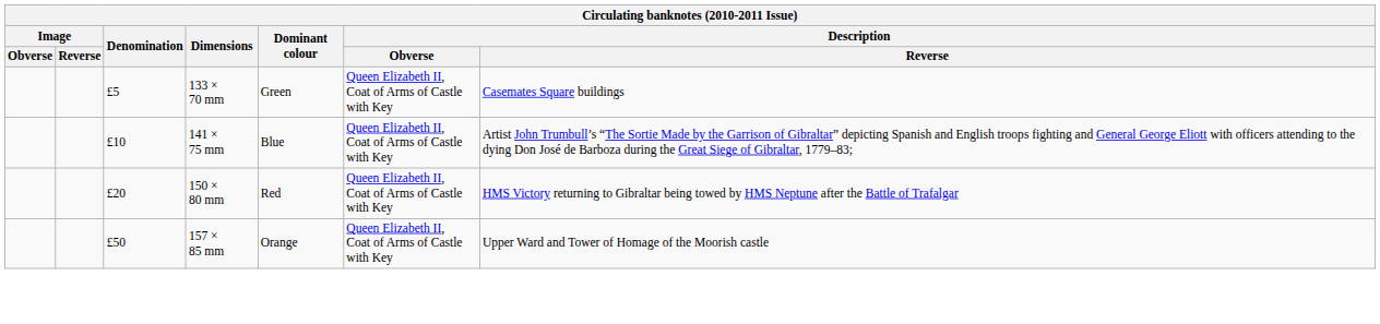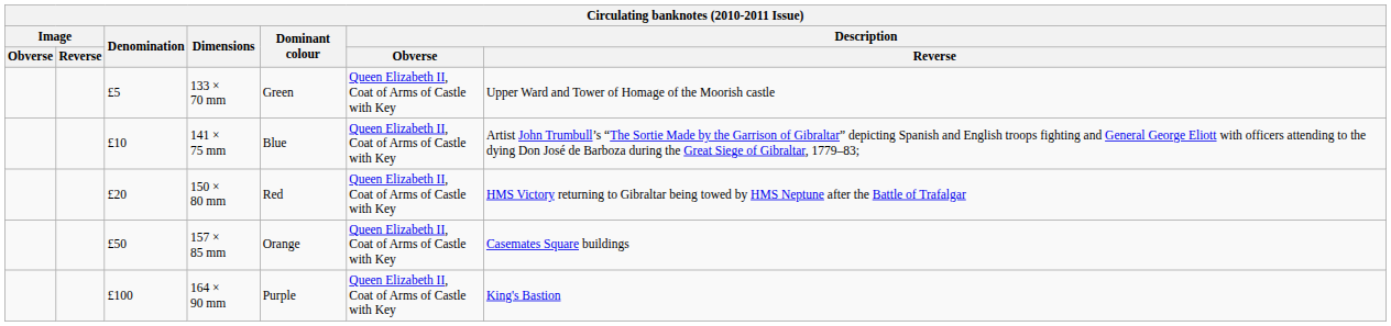 <table class="wikitable" style="font-size: 90%">
 <tr>
 <th colspan=7>Circulating banknotes (2010-2011 Issue)</th>
 </tr>
 <tr>
 <th colspan=2>Image</th>
 <th rowspan="2">Denomination</th>
 <th rowspan="2">Dimensions</th>
 <th rowspan="2">Dominant colour</th>
 <th colspan="2">Description</th>
 </tr>
 <tr>
 <th>Obverse</th>
 <th>Reverse</th>
 <th>Obverse</th>
 <th>Reverse</th>
 </tr>
 <tr>
 <td></td>
 <td></td>
 <td>£5</td>
 <td>133 × 70 mm</td>
 <td>Green</td>
 <td><a href='#'>Queen Elizabeth II</a>,<br> Coat of Arms of Castle with Key</td>
-<td><a href='#'>Casemates Square</a> buildings</td>
+<td>Upper Ward and Tower of Homage of the Moorish castle</td>
 </tr>
 <tr>
 <td></td>
 <td></td>
 <td>£10</td>
 <td>141 × 75 mm</td>
 <td>Blue</td>
 <td><a href='#'>Queen Elizabeth II</a>,<br> Coat of Arms of Castle with Key</td>
 <td>Artist <a href='#'>John Trumbull</a>’s “<a href='#'>The Sortie Made by the Garrison of Gibraltar</a>” depicting Spanish and English troops fighting and <a href='#'>General George Eliott</a> with officers attending to the dying Don José de Barboza during the <a href='#'>Great Siege of Gibraltar</a>, 1779–83;</td>
 </tr>
 <tr>
 <td></td>
 <td></td>
 <td>£20</td>
 <td>150 × 80 mm</td>
 <td>Red</td>
 <td><a href='#'>Queen Elizabeth II</a>,<br> Coat of Arms of Castle with Key</td>
 <td><a href='#'>HMS Victory</a> returning to Gibraltar being towed by <a href='#'>HMS Neptune</a> after the <a href='#'>Battle of Trafalgar</a></td>
 </tr>
 <tr>
 <td></td>
 <td></td>
 <td>£50</td>
 <td>157 × 85 mm</td>
 <td>Orange</td>
 <td><a href='#'>Queen Elizabeth II</a>,<br>Coat of Arms of Castle with Key</td>
-<td>Upper Ward and Tower of Homage of the Moorish castle</td>
+<td><a href='#'>Casemates Square</a> buildings</td>
+</tr>
+<tr>
+<td></td>
+<td></td>
+<td>£100</td>
+<td>164 × 90 mm</td>
+<td>Purple</td>
+<td><a href='#'>Queen Elizabeth II</a>,<br>Coat of Arms of Castle with Key</td>
+<td><a href='#'>King's Bastion</a></td>
 </tr>
 </table>
